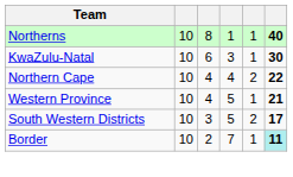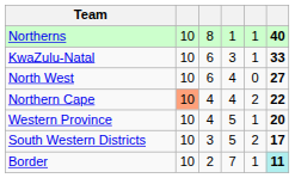 <table class="wikitable" style="text-align:center">
 <tr>
 <th style="width:200px">Team</th>
 <th width="20"></th>
 <th width="20"></th>
 <th width="20"></th>
 <th width="20"></th>
 <th width="20"></th>
 </tr>
 <tr style="background:#cfc">
 <td style="text-align:left;"> <a href='#'>Northerns</a></td>
 <td>10</td>
 <td>8</td>
 <td>1</td>
 <td>1</td>
 <td><strong>40</strong></td>
 </tr>
 <tr>
 <td style="text-align:left;"> <a href='#'>KwaZulu-Natal</a></td>
 <td>10</td>
 <td>6</td>
 <td>3</td>
 <td>1</td>
-<td><strong>30</strong></td>
+<td><strong>33</strong></td>
+</tr>
+<tr>
+<td style="text-align:left;"> <a href='#'>North West</a></td>
+<td>10</td>
+<td>6</td>
+<td>4</td>
+<td>0</td>
+<td><strong>27</strong></td>
 </tr>
 <tr>
 <td style="text-align:left;"> <a href='#'>Northern Cape</a></td>
-<td>10</td>
+<td style="background: lightsalmon;">10</td>
 <td>4</td>
 <td>4</td>
 <td>2</td>
 <td><strong>22</strong></td>
 </tr>
 <tr>
 <td style="text-align:left;"> <a href='#'>Western Province</a></td>
 <td>10</td>
 <td>4</td>
 <td>5</td>
 <td>1</td>
-<td><strong>21</strong></td>
+<td><strong>20</strong></td>
 </tr>
 <tr>
 <td style="text-align:left;"> <a href='#'>South Western Districts</a></td>
 <td>10</td>
 <td>3</td>
 <td>5</td>
 <td>2</td>
 <td><strong>17</strong></td>
 </tr>
 <tr>
 <td style="text-align:left;"> <a href='#'>Border</a></td>
 <td>10</td>
 <td>2</td>
 <td>7</td>
 <td>1</td>
 <td style="background: paleturquoise;"><strong>11</strong></td>
 </tr>
 </table>
